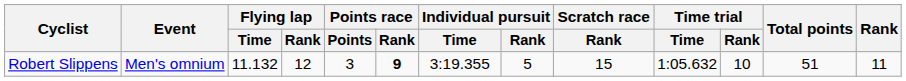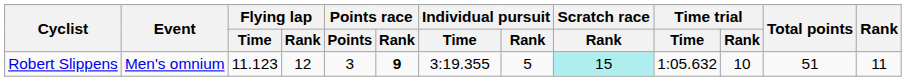 <table class="wikitable" style="font-size:90%">
 <tr>
 <th rowspan=2>Cyclist</th>
 <th rowspan=2>Event</th>
 <th colspan=2>Flying lap</th>
 <th colspan=2>Points race</th>
 <th colspan=2>Individual pursuit</th>
 <th>Scratch race</th>
 <th colspan=2>Time trial</th>
 <th rowspan=2>Total points</th>
 <th rowspan=2>Rank</th>
 </tr>
 <tr style="font-size:95%">
 <th>Time</th>
 <th>Rank</th>
 <th>Points</th>
 <th>Rank</th>
 <th>Time</th>
 <th>Rank</th>
 <th>Rank</th>
 <th>Time</th>
 <th>Rank</th>
 </tr>
 <tr align=center>
 <td align=left><a href='#'>Robert Slippens</a></td>
 <td align=left><a href='#'>Men's omnium</a></td>
-<td>11.132</td>
+<td>11.123</td>
 <td>12</td>
 <td>3</td>
 <td><strong>9</strong></td>
 <td>3:19.355</td>
 <td>5</td>
-<td>15</td>
+<td style="background: paleturquoise;">15</td>
 <td>1:05.632</td>
 <td>10</td>
 <td>51</td>
 <td>11</td>
 </tr>
 </table>
